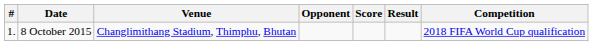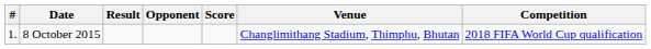 <table class="wikitable">
 <tr>
 <th>#</th>
 <th>Date</th>
-<th>Venue</th>
+<th>Result</th>
 <th>Opponent</th>
 <th>Score</th>
-<th>Result</th>
+<th>Venue</th>
 <th>Competition</th>
 </tr>
 <tr>
 <td>1.</td>
 <td>8 October 2015</td>
-<td><a href='#'>Changlimithang Stadium</a>, <a href='#'>Thimphu</a>, <a href='#'>Bhutan</a></td>
 <td></td>
 <td></td>
 <td></td>
+<td><a href='#'>Changlimithang Stadium</a>, <a href='#'>Thimphu</a>, <a href='#'>Bhutan</a></td>
 <td><a href='#'>2018 FIFA World Cup qualification</a></td>
 </tr>
 </table>
